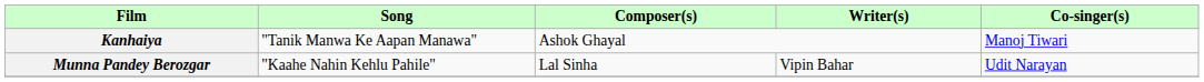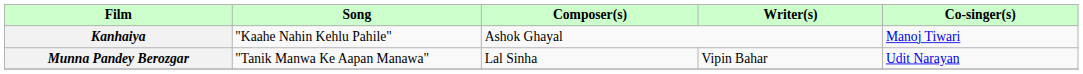 <table class="wikitable plainrowheaders" width="100%" textcolor:#000;">
 <tr style="background:#cfc; text-align:center;">
 <td scope="col" width=21%><strong>Film</strong></td>
 <td scope="col" width=23%><strong>Song</strong></td>
 <td scope="col" width=20%><strong>Composer(s)</strong></td>
 <td scope="col" width=17%><strong>Writer(s)</strong></td>
 <td scope="col" width=18%><strong>Co-singer(s)</strong></td>
 </tr>
 <tr>
 <th scope="row"><em>Kanhaiya</em></th>
-<td>"Tanik Manwa Ke Aapan Manawa"</td>
+<td>"Kaahe Nahin Kehlu Pahile"</td>
 <td colspan="2">Ashok Ghayal</td>
 <td><a href='#'>Manoj Tiwari</a></td>
 </tr>
 <tr>
 <th scope="row"><em>Munna Pandey Berozgar</em></th>
-<td>"Kaahe Nahin Kehlu Pahile"</td>
+<td>"Tanik Manwa Ke Aapan Manawa"</td>
 <td>Lal Sinha</td>
 <td>Vipin Bahar</td>
 <td><a href='#'>Udit Narayan</a></td>
 </tr>
 <tr>
 </tr>
 </table>
